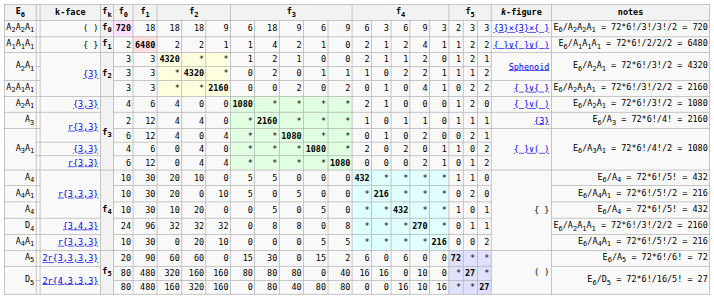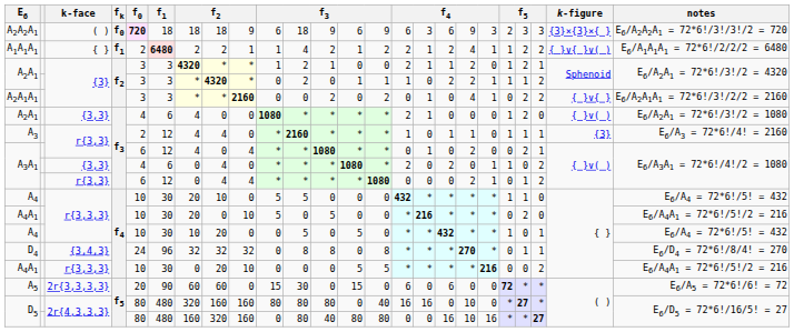 <table class=wikitable>
 <tr>
 <th>E<sub>6</sub></th>
 <th></th>
 <th>k-face</th>
 <th>f<sub>k</sub></th>
 <th>f<sub>0</sub></th>
 <th>f<sub>1</sub></th>
 <th colspan=3>f<sub>2</sub></th>
 <th colspan=5>f<sub>3</sub></th>
 <th colspan=5>f<sub>4</sub></th>
 <th colspan=3>f<sub>5</sub></th>
 <th><em>k</em>-figure</th>
 <th>notes</th>
 </tr>
 <tr align=right>
 <td>A<sub>2</sub>A<sub>2</sub>A<sub>1</sub></td>
 <td></td>
 <td>( )</td>
 <th>f<sub>0</sub></th>
 <td BGCOLOR="#ffe0ff"><strong>720</strong></td>
 <td>18</td>
 <td>18</td>
 <td>18</td>
 <td>9</td>
 <td>6</td>
 <td>18</td>
 <td>9</td>
 <td>6</td>
 <td>9</td>
 <td>6</td>
 <td>3</td>
 <td>6</td>
 <td>9</td>
 <td>3</td>
 <td>2</td>
 <td>3</td>
 <td>3</td>
 <td><a href='#'>{3}×{3}×{ }</a></td>
 <td>E<sub>6</sub>/A<sub>2</sub>A<sub>2</sub>A<sub>1</sub> = 72*6!/3!/3!/2 = 720</td>
 </tr>
 <tr align=right>
 <td>A<sub>1</sub>A<sub>1</sub>A<sub>1</sub></td>
 <td></td>
 <td>{ }</td>
 <th>f<sub>1</sub></th>
 <td>2</td>
 <td BGCOLOR="#ffe0e0"><strong>6480</strong></td>
 <td>2</td>
 <td>2</td>
 <td>1</td>
 <td>1</td>
 <td>4</td>
 <td>2</td>
 <td>1</td>
-<td>0</td>
+<td>2</td>
 <td>2</td>
 <td>1</td>
 <td>2</td>
 <td>4</td>
 <td>1</td>
 <td>1</td>
 <td>2</td>
 <td>2</td>
 <td><a href='#'>{ }∨{ }∨( )</a></td>
 <td>E<sub>6</sub>/A<sub>1</sub>A<sub>1</sub>A<sub>1</sub> = 72*6!/2/2/2 = 6480</td>
 </tr>
 <tr align=right>
 <td rowspan=2>A<sub>2</sub>A<sub>1</sub></td>
 <td></td>
 <td rowspan=3><a href='#'>{3}</a></td>
 <th rowspan=3>f<sub>2</sub></th>
 <td>3</td>
 <td>3</td>
 <td BGCOLOR="#ffffe0"><strong>4320</strong></td>
 <td BGCOLOR="#ffffe0">*</td>
 <td BGCOLOR="#ffffe0">*</td>
 <td>1</td>
 <td>2</td>
 <td>1</td>
 <td>0</td>
 <td>0</td>
 <td>2</td>
 <td>1</td>
 <td>1</td>
 <td>2</td>
 <td>0</td>
 <td>1</td>
 <td>2</td>
 <td>1</td>
 <td rowspan=2><a href='#'>Sphenoid</a></td>
 <td rowspan=2>E<sub>6</sub>/A<sub>2</sub>A<sub>1</sub> = 72*6!/3!/2 = 4320</td>
 </tr>
 <tr align=right>
 <td></td>
 <td>3</td>
 <td>3</td>
 <td BGCOLOR="#ffffe0">*</td>
 <td BGCOLOR="#ffffe0"><strong>4320</strong></td>
 <td BGCOLOR="#ffffe0">*</td>
 <td>0</td>
 <td>2</td>
 <td>0</td>
 <td>1</td>
 <td>1</td>
 <td>1</td>
 <td>0</td>
 <td>2</td>
 <td>2</td>
 <td>1</td>
 <td>1</td>
 <td>1</td>
 <td>2</td>
 </tr>
 <tr align=right>
 <td>A<sub>2</sub>A<sub>1</sub>A<sub>1</sub></td>
 <td></td>
 <td>3</td>
 <td>3</td>
 <td BGCOLOR="#ffffe0">*</td>
 <td BGCOLOR="#ffffe0">*</td>
 <td BGCOLOR="#ffffe0"><strong>2160</strong></td>
 <td>0</td>
 <td>0</td>
 <td>2</td>
 <td>0</td>
 <td>2</td>
 <td>0</td>
 <td>1</td>
 <td>0</td>
 <td>4</td>
 <td>1</td>
 <td>0</td>
 <td>2</td>
 <td>2</td>
 <td><a href='#'>{ }∨{ }</a></td>
 <td>E<sub>6</sub>/A<sub>2</sub>A<sub>1</sub>A<sub>1</sub> = 72*6!/3!/2/2 = 2160</td>
 </tr>
 <tr align=right>
 <td>A<sub>2</sub>A<sub>1</sub></td>
 <td></td>
 <td><a href='#'>{3,3}</a></td>
 <th rowspan=5>f<sub>3</sub></th>
 <td>4</td>
 <td>6</td>
 <td>4</td>
 <td>0</td>
 <td>0</td>
 <td BGCOLOR="#e0ffe0"><strong>1080</strong></td>
 <td BGCOLOR="#e0ffe0">*</td>
 <td BGCOLOR="#e0ffe0">*</td>
 <td BGCOLOR="#e0ffe0">*</td>
 <td BGCOLOR="#e0ffe0">*</td>
 <td>2</td>
 <td>1</td>
 <td>0</td>
 <td>0</td>
 <td>0</td>
 <td>1</td>
 <td>2</td>
 <td>0</td>
 <td><a href='#'>{ }∨( )</a></td>
 <td>E<sub>6</sub>/A<sub>2</sub>A<sub>1</sub> = 72*6!/3!/2 = 1080</td>
 </tr>
 <tr align=right>
 <td>A<sub>3</sub></td>
 <td></td>
 <td rowspan=2><a href='#'>r{3,3}</a></td>
 <td>2</td>
 <td>12</td>
 <td>4</td>
 <td>4</td>
 <td>0</td>
 <td BGCOLOR="#e0ffe0">*</td>
 <td BGCOLOR="#e0ffe0"><strong>2160</strong></td>
 <td BGCOLOR="#e0ffe0">*</td>
 <td BGCOLOR="#e0ffe0">*</td>
 <td BGCOLOR="#e0ffe0">*</td>
 <td>1</td>
 <td>0</td>
 <td>1</td>
 <td>1</td>
 <td>0</td>
 <td>1</td>
 <td>1</td>
 <td>1</td>
 <td><a href='#'>{3}</a></td>
 <td>E<sub>6</sub>/A<sub>3</sub> = 72*6!/4! = 2160</td>
 </tr>
 <tr align=right>
 <td rowspan=3>A<sub>3</sub>A<sub>1</sub></td>
 <td></td>
 <td>6</td>
 <td>12</td>
 <td>4</td>
 <td>0</td>
 <td>4</td>
 <td BGCOLOR="#e0ffe0">*</td>
 <td BGCOLOR="#e0ffe0">*</td>
 <td BGCOLOR="#e0ffe0"><strong>1080</strong></td>
 <td BGCOLOR="#e0ffe0">*</td>
 <td BGCOLOR="#e0ffe0">*</td>
 <td>0</td>
 <td>1</td>
 <td>0</td>
 <td>2</td>
 <td>0</td>
 <td>0</td>
 <td>2</td>
 <td>1</td>
 <td rowspan=3><a href='#'>{ }∨( )</a></td>
 <td rowspan=3>E<sub>6</sub>/A<sub>3</sub>A<sub>1</sub> = 72*6!/4!/2 = 1080</td>
 </tr>
 <tr align=right>
 <td></td>
 <td><a href='#'>{3,3}</a></td>
 <td>4</td>
 <td>6</td>
 <td>0</td>
 <td>4</td>
 <td>0</td>
 <td BGCOLOR="#e0ffe0">*</td>
 <td BGCOLOR="#e0ffe0">*</td>
 <td BGCOLOR="#e0ffe0">*</td>
 <td BGCOLOR="#e0ffe0"><strong>1080</strong></td>
 <td BGCOLOR="#e0ffe0">*</td>
 <td>2</td>
 <td>0</td>
 <td>2</td>
 <td>0</td>
 <td>1</td>
 <td>1</td>
 <td>0</td>
 <td>2</td>
 </tr>
 <tr align=right>
 <td></td>
 <td><a href='#'>r{3,3}</a></td>
 <td>6</td>
 <td>12</td>
 <td>0</td>
 <td>4</td>
 <td>4</td>
 <td BGCOLOR="#e0ffe0">*</td>
 <td BGCOLOR="#e0ffe0">*</td>
 <td BGCOLOR="#e0ffe0">*</td>
 <td BGCOLOR="#e0ffe0">*</td>
 <td BGCOLOR="#e0ffe0"><strong>1080</strong></td>
 <td>0</td>
 <td>0</td>
 <td>0</td>
 <td>2</td>
 <td>1</td>
 <td>0</td>
 <td>1</td>
 <td>2</td>
 </tr>
 <tr align=right>
 <td>A<sub>4</sub></td>
 <td></td>
 <td rowspan=3><a href='#'>r{3,3,3}</a></td>
 <th rowspan=5>f<sub>4</sub></th>
 <td>10</td>
 <td>30</td>
 <td>20</td>
 <td>10</td>
 <td>0</td>
 <td>5</td>
 <td>5</td>
 <td>0</td>
 <td>0</td>
 <td>0</td>
 <td BGCOLOR="#e0ffff"><strong>432</strong></td>
 <td BGCOLOR="#e0ffff">*</td>
 <td BGCOLOR="#e0ffff">*</td>
 <td BGCOLOR="#e0ffff">*</td>
 <td BGCOLOR="#e0ffff">*</td>
 <td>1</td>
 <td>1</td>
 <td>0</td>
 <td rowspan=5>{ }</td>
 <td>E<sub>6</sub>/A<sub>4</sub> = 72*6!/5! = 432</td>
 </tr>
 <tr align=right>
 <td>A<sub>4</sub>A<sub>1</sub></td>
 <td></td>
 <td>10</td>
 <td>30</td>
 <td>20</td>
 <td>0</td>
 <td>10</td>
 <td>5</td>
 <td>0</td>
 <td>5</td>
 <td>0</td>
 <td>0</td>
 <td BGCOLOR="#e0ffff">*</td>
 <td BGCOLOR="#e0ffff"><strong>216</strong></td>
 <td BGCOLOR="#e0ffff">*</td>
 <td BGCOLOR="#e0ffff">*</td>
 <td BGCOLOR="#e0ffff">*</td>
 <td>0</td>
 <td>2</td>
 <td>0</td>
 <td>E<sub>6</sub>/A<sub>4</sub>A<sub>1</sub> = 72*6!/5!/2 = 216</td>
 </tr>
 <tr align=right>
 <td>A<sub>4</sub></td>
 <td></td>
 <td>10</td>
 <td>30</td>
 <td>10</td>
 <td>20</td>
 <td>0</td>
 <td>0</td>
 <td>5</td>
 <td>0</td>
 <td>5</td>
 <td>0</td>
 <td BGCOLOR="#e0ffff">*</td>
 <td BGCOLOR="#e0ffff">*</td>
 <td BGCOLOR="#e0ffff"><strong>432</strong></td>
 <td BGCOLOR="#e0ffff">*</td>
 <td BGCOLOR="#e0ffff">*</td>
 <td>1</td>
 <td>0</td>
 <td>1</td>
 <td>E<sub>6</sub>/A<sub>4</sub> = 72*6!/5! = 432</td>
 </tr>
 <tr align=right>
 <td>D<sub>4</sub></td>
 <td></td>
 <td><a href='#'>{3,4,3}</a></td>
 <td>24</td>
 <td>96</td>
 <td>32</td>
 <td>32</td>
 <td>32</td>
 <td>0</td>
 <td>8</td>
 <td>8</td>
 <td>0</td>
 <td>8</td>
 <td BGCOLOR="#e0ffff">*</td>
 <td BGCOLOR="#e0ffff">*</td>
 <td BGCOLOR="#e0ffff">*</td>
 <td BGCOLOR="#e0ffff"><strong>270</strong></td>
 <td BGCOLOR="#e0ffff">*</td>
 <td>0</td>
 <td>1</td>
 <td>1</td>
-<td>E<sub>6</sub>/A<sub>2</sub>A<sub>1</sub>A<sub>1</sub> = 72*6!/3!/2/2 = 2160</td>
+<td>E<sub>6</sub>/D<sub>4</sub> = 72*6!/8/4! = 270</td>
 </tr>
 <tr align=right>
 <td>A<sub>4</sub>A<sub>1</sub></td>
 <td></td>
 <td><a href='#'>r{3,3,3}</a></td>
 <td>10</td>
 <td>30</td>
 <td>0</td>
 <td>20</td>
 <td>10</td>
 <td>0</td>
 <td>0</td>
 <td>0</td>
 <td>5</td>
 <td>5</td>
 <td BGCOLOR="#e0ffff">*</td>
 <td BGCOLOR="#e0ffff">*</td>
 <td BGCOLOR="#e0ffff">*</td>
 <td BGCOLOR="#e0ffff">*</td>
 <td BGCOLOR="#e0ffff"><strong>216</strong></td>
 <td>0</td>
 <td>0</td>
 <td>2</td>
 <td>E<sub>6</sub>/A<sub>4</sub>A<sub>1</sub> = 72*6!/5!/2 = 216</td>
 </tr>
 <tr align=right>
 <td>A<sub>5</sub></td>
 <td></td>
 <td><a href='#'>2r{3,3,3,3}</a></td>
 <th rowspan=3>f<sub>5</sub></th>
 <td>20</td>
 <td>90</td>
 <td>60</td>
 <td>60</td>
 <td>0</td>
 <td>15</td>
 <td>30</td>
 <td>0</td>
 <td>15</td>
-<td>2</td>
+<td>0</td>
 <td>6</td>
 <td>0</td>
 <td>6</td>
 <td>0</td>
 <td>0</td>
 <td BGCOLOR="#e0e0ff"><strong>72</strong></td>
 <td BGCOLOR="#e0e0ff">*</td>
 <td BGCOLOR="#e0e0ff">*</td>
 <td rowspan=3>( )</td>
 <td>E<sub>6</sub>/A<sub>5</sub> = 72*6!/6! = 72</td>
 </tr>
 <tr align=right>
 <td rowspan=2>D<sub>5</sub></td>
 <td></td>
 <td rowspan=2><a href='#'>2r{4,3,3,3}</a></td>
 <td>80</td>
 <td>480</td>
 <td>320</td>
 <td>160</td>
 <td>160</td>
 <td>80</td>
 <td>80</td>
 <td>80</td>
 <td>0</td>
 <td>40</td>
 <td>16</td>
 <td>16</td>
 <td>0</td>
 <td>10</td>
 <td>0</td>
 <td BGCOLOR="#e0e0ff">*</td>
 <td BGCOLOR="#e0e0ff"><strong>27</strong></td>
 <td BGCOLOR="#e0e0ff">*</td>
 <td rowspan=2>E<sub>6</sub>/D<sub>5</sub> = 72*6!/16/5! = 27</td>
 </tr>
 <tr align=right>
 <td></td>
 <td>80</td>
 <td>480</td>
 <td>160</td>
 <td>320</td>
 <td>160</td>
 <td>0</td>
 <td>80</td>
 <td>40</td>
 <td>80</td>
 <td>80</td>
 <td>0</td>
 <td>0</td>
 <td>16</td>
 <td>10</td>
 <td>16</td>
 <td BGCOLOR="#e0e0ff">*</td>
 <td BGCOLOR="#e0e0ff">*</td>
 <td BGCOLOR="#e0e0ff"><strong>27</strong></td>
 </tr>
 </table>
